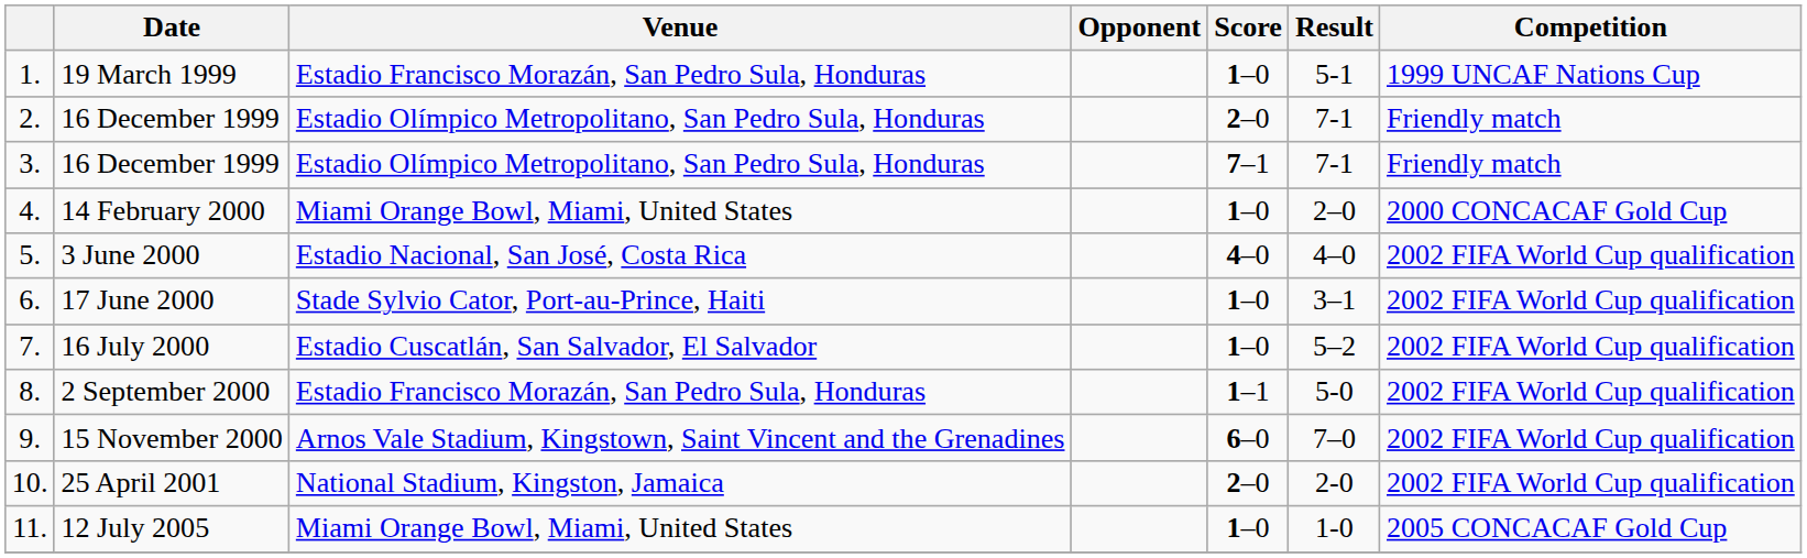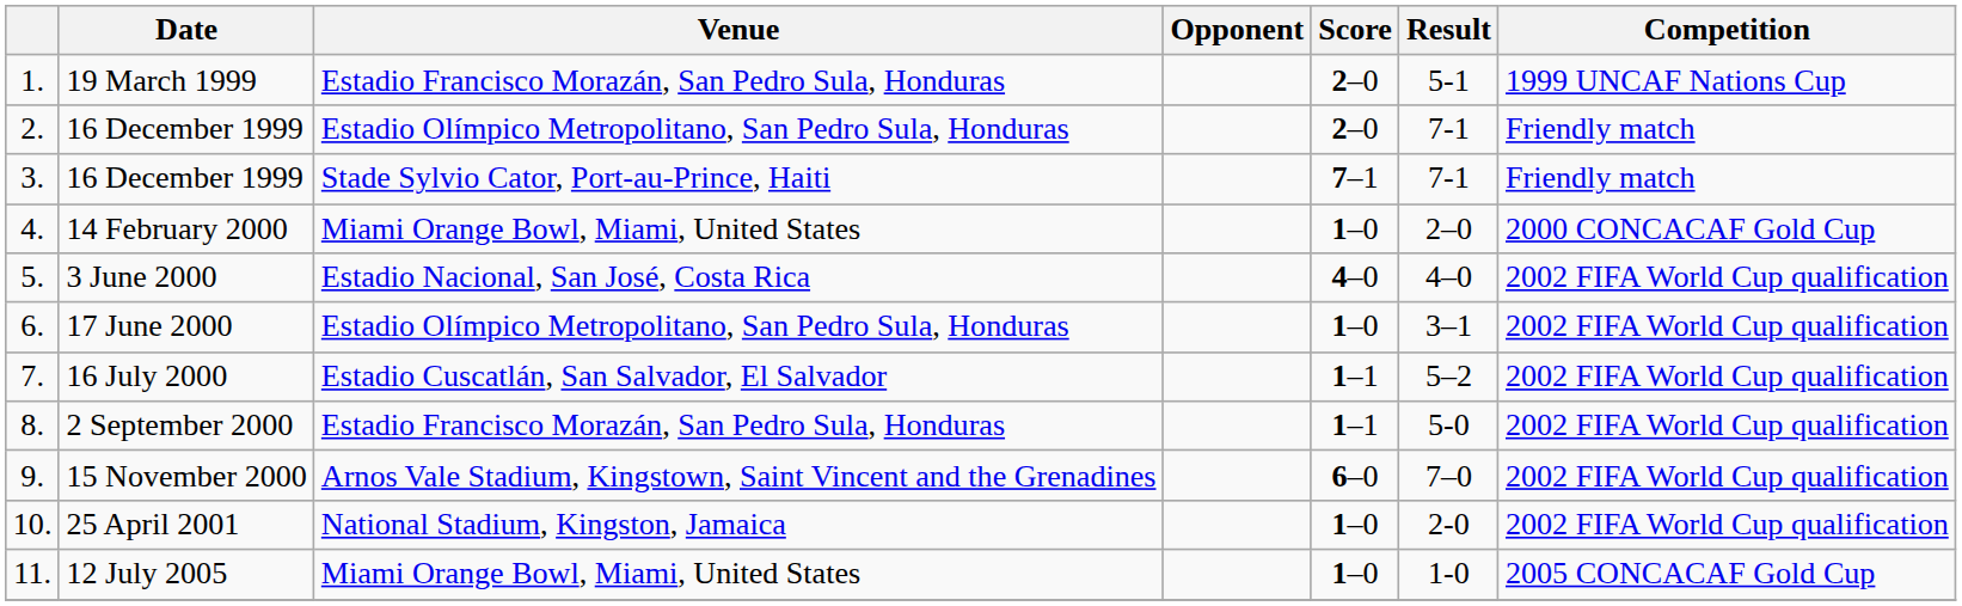 <table class="wikitable sortable">
 <tr>
 <th></th>
 <th>Date</th>
 <th>Venue</th>
 <th>Opponent</th>
 <th>Score</th>
 <th>Result</th>
 <th>Competition</th>
 </tr>
 <tr>
 <td align="center">1.</td>
 <td>19 March 1999</td>
 <td><a href='#'>Estadio Francisco Morazán</a>, <a href='#'>San Pedro Sula</a>, <a href='#'>Honduras</a></td>
 <td></td>
-<td align="center"><strong>1</strong>–0</td>
+<td align="center"><strong>2</strong>–0</td>
 <td align="center">5-1</td>
 <td><a href='#'>1999 UNCAF Nations Cup</a></td>
 </tr>
 <tr>
 <td align="center">2.</td>
 <td>16 December 1999</td>
 <td><a href='#'>Estadio Olímpico Metropolitano</a>, <a href='#'>San Pedro Sula</a>, <a href='#'>Honduras</a></td>
 <td></td>
 <td align="center"><strong>2</strong>–0</td>
 <td align="center">7-1</td>
 <td><a href='#'>Friendly match</a></td>
 </tr>
 <tr>
 <td align="center">3.</td>
 <td>16 December 1999</td>
-<td><a href='#'>Estadio Olímpico Metropolitano</a>, <a href='#'>San Pedro Sula</a>, <a href='#'>Honduras</a></td>
+<td><a href='#'>Stade Sylvio Cator</a>, <a href='#'>Port-au-Prince</a>, <a href='#'>Haiti</a></td>
 <td></td>
 <td align="center"><strong>7</strong>–1</td>
 <td align="center">7-1</td>
 <td><a href='#'>Friendly match</a></td>
 </tr>
 <tr>
 <td align="center">4.</td>
 <td>14 February 2000</td>
 <td><a href='#'>Miami Orange Bowl</a>, <a href='#'>Miami</a>, United States</td>
 <td></td>
 <td align="center"><strong>1</strong>–0</td>
 <td align="center">2–0</td>
 <td><a href='#'>2000 CONCACAF Gold Cup</a></td>
 </tr>
 <tr>
 <td align="center">5.</td>
 <td>3 June 2000</td>
 <td><a href='#'>Estadio Nacional</a>, <a href='#'>San José</a>, <a href='#'>Costa Rica</a></td>
 <td></td>
 <td align="center"><strong>4</strong>–0</td>
 <td align="center">4–0</td>
 <td><a href='#'>2002 FIFA World Cup qualification</a></td>
 </tr>
 <tr>
 <td align="center">6.</td>
 <td>17 June 2000</td>
-<td><a href='#'>Stade Sylvio Cator</a>, <a href='#'>Port-au-Prince</a>, <a href='#'>Haiti</a></td>
+<td><a href='#'>Estadio Olímpico Metropolitano</a>, <a href='#'>San Pedro Sula</a>, <a href='#'>Honduras</a></td>
 <td></td>
 <td align="center"><strong>1</strong>–0</td>
 <td align="center">3–1</td>
 <td><a href='#'>2002 FIFA World Cup qualification</a></td>
 </tr>
 <tr>
 <td align="center">7.</td>
 <td>16 July 2000</td>
 <td><a href='#'>Estadio Cuscatlán</a>, <a href='#'>San Salvador</a>, <a href='#'>El Salvador</a></td>
 <td></td>
-<td align="center"><strong>1</strong>–0</td>
+<td align="center"><strong>1</strong>–1</td>
 <td align="center">5–2</td>
 <td><a href='#'>2002 FIFA World Cup qualification</a></td>
 </tr>
 <tr>
 <td align="center">8.</td>
 <td>2 September 2000</td>
 <td><a href='#'>Estadio Francisco Morazán</a>, <a href='#'>San Pedro Sula</a>, <a href='#'>Honduras</a></td>
 <td></td>
 <td align="center"><strong>1</strong>–1</td>
 <td align="center">5-0</td>
 <td><a href='#'>2002 FIFA World Cup qualification</a></td>
 </tr>
 <tr>
 <td align="center">9.</td>
 <td>15 November 2000</td>
 <td><a href='#'>Arnos Vale Stadium</a>, <a href='#'>Kingstown</a>, <a href='#'>Saint Vincent and the Grenadines</a></td>
 <td></td>
 <td align="center"><strong>6</strong>–0</td>
 <td align="center">7–0</td>
 <td><a href='#'>2002 FIFA World Cup qualification</a></td>
 </tr>
 <tr>
 <td align="center">10.</td>
 <td>25 April 2001</td>
 <td><a href='#'>National Stadium</a>, <a href='#'>Kingston</a>, <a href='#'>Jamaica</a></td>
 <td></td>
-<td align="center"><strong>2</strong>–0</td>
+<td align="center"><strong>1</strong>–0</td>
 <td align="center">2-0</td>
 <td><a href='#'>2002 FIFA World Cup qualification</a></td>
 </tr>
 <tr>
 <td align="center">11.</td>
 <td>12 July 2005</td>
 <td><a href='#'>Miami Orange Bowl</a>, <a href='#'>Miami</a>, United States</td>
 <td></td>
 <td align="center"><strong>1</strong>–0</td>
 <td align="center">1-0</td>
 <td><a href='#'>2005 CONCACAF Gold Cup</a></td>
 </tr>
 <tr>
 </tr>
 </table>
